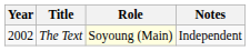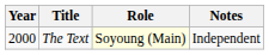 <table class="wikitable sortable">
 <tr>
 <th>Year</th>
 <th>Title</th>
 <th>Role</th>
 <th>Notes</th>
 </tr>
 <tr>
-<td>2002</td>
+<td>2000</td>
 <td><em>The Text</em></td>
 <td style="background: lightyellow;">Soyoung (Main)</td>
 <td>Independent</td>
 </tr>
 </table>
